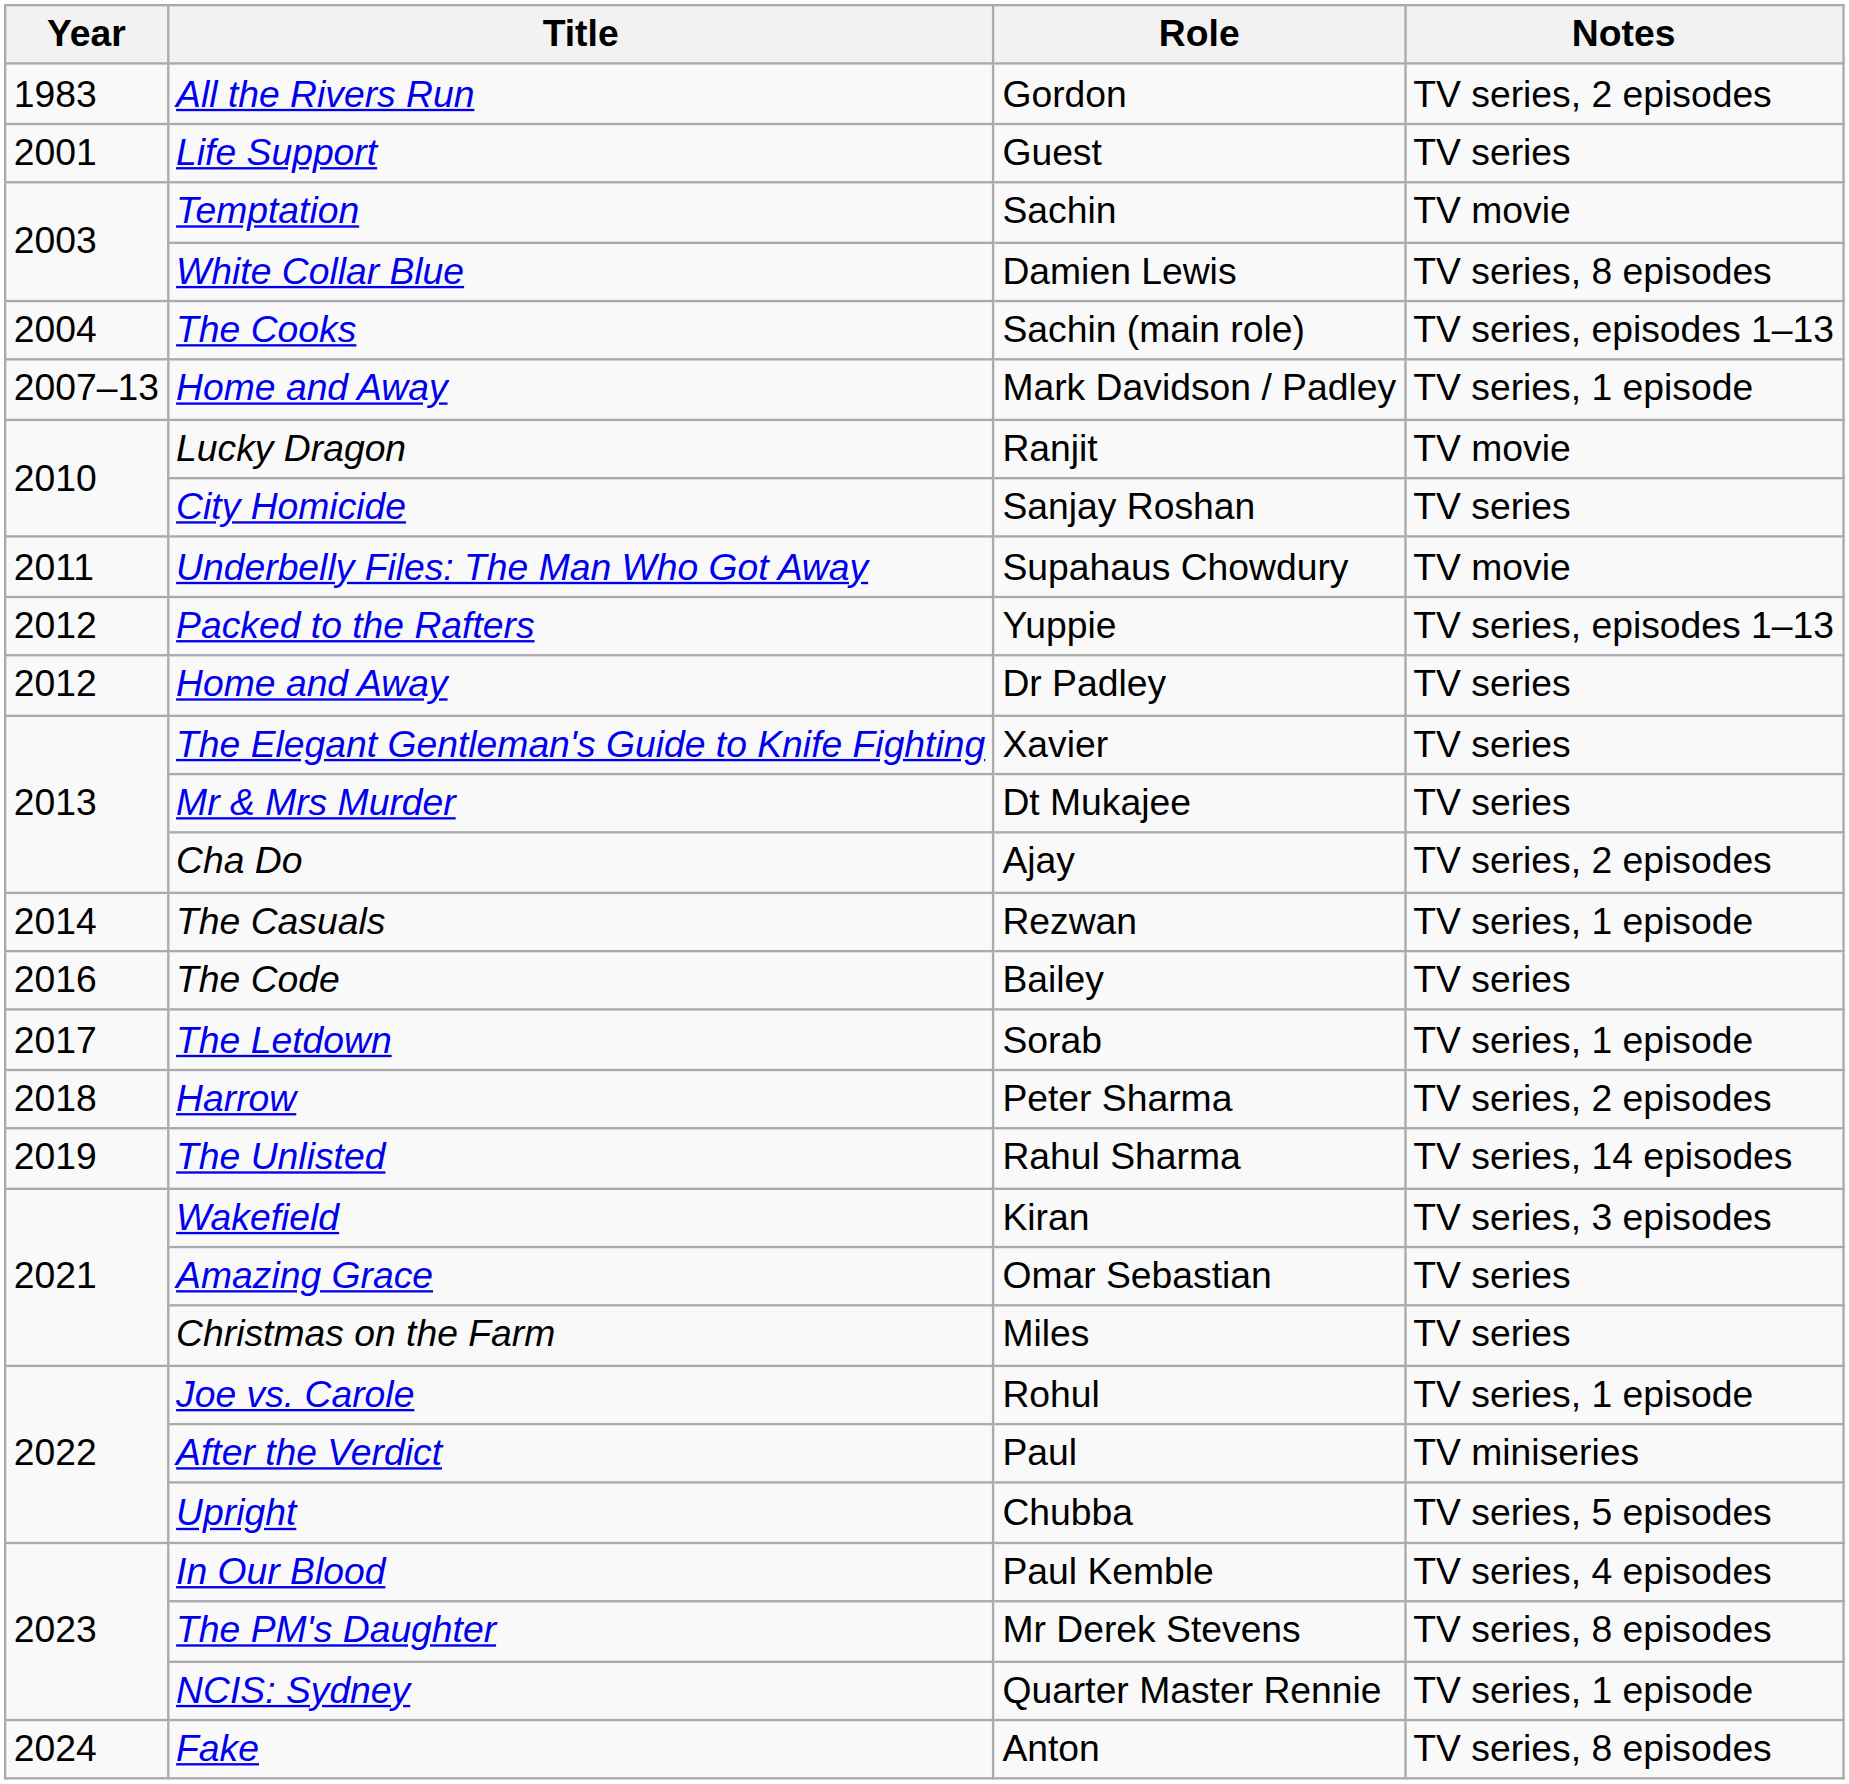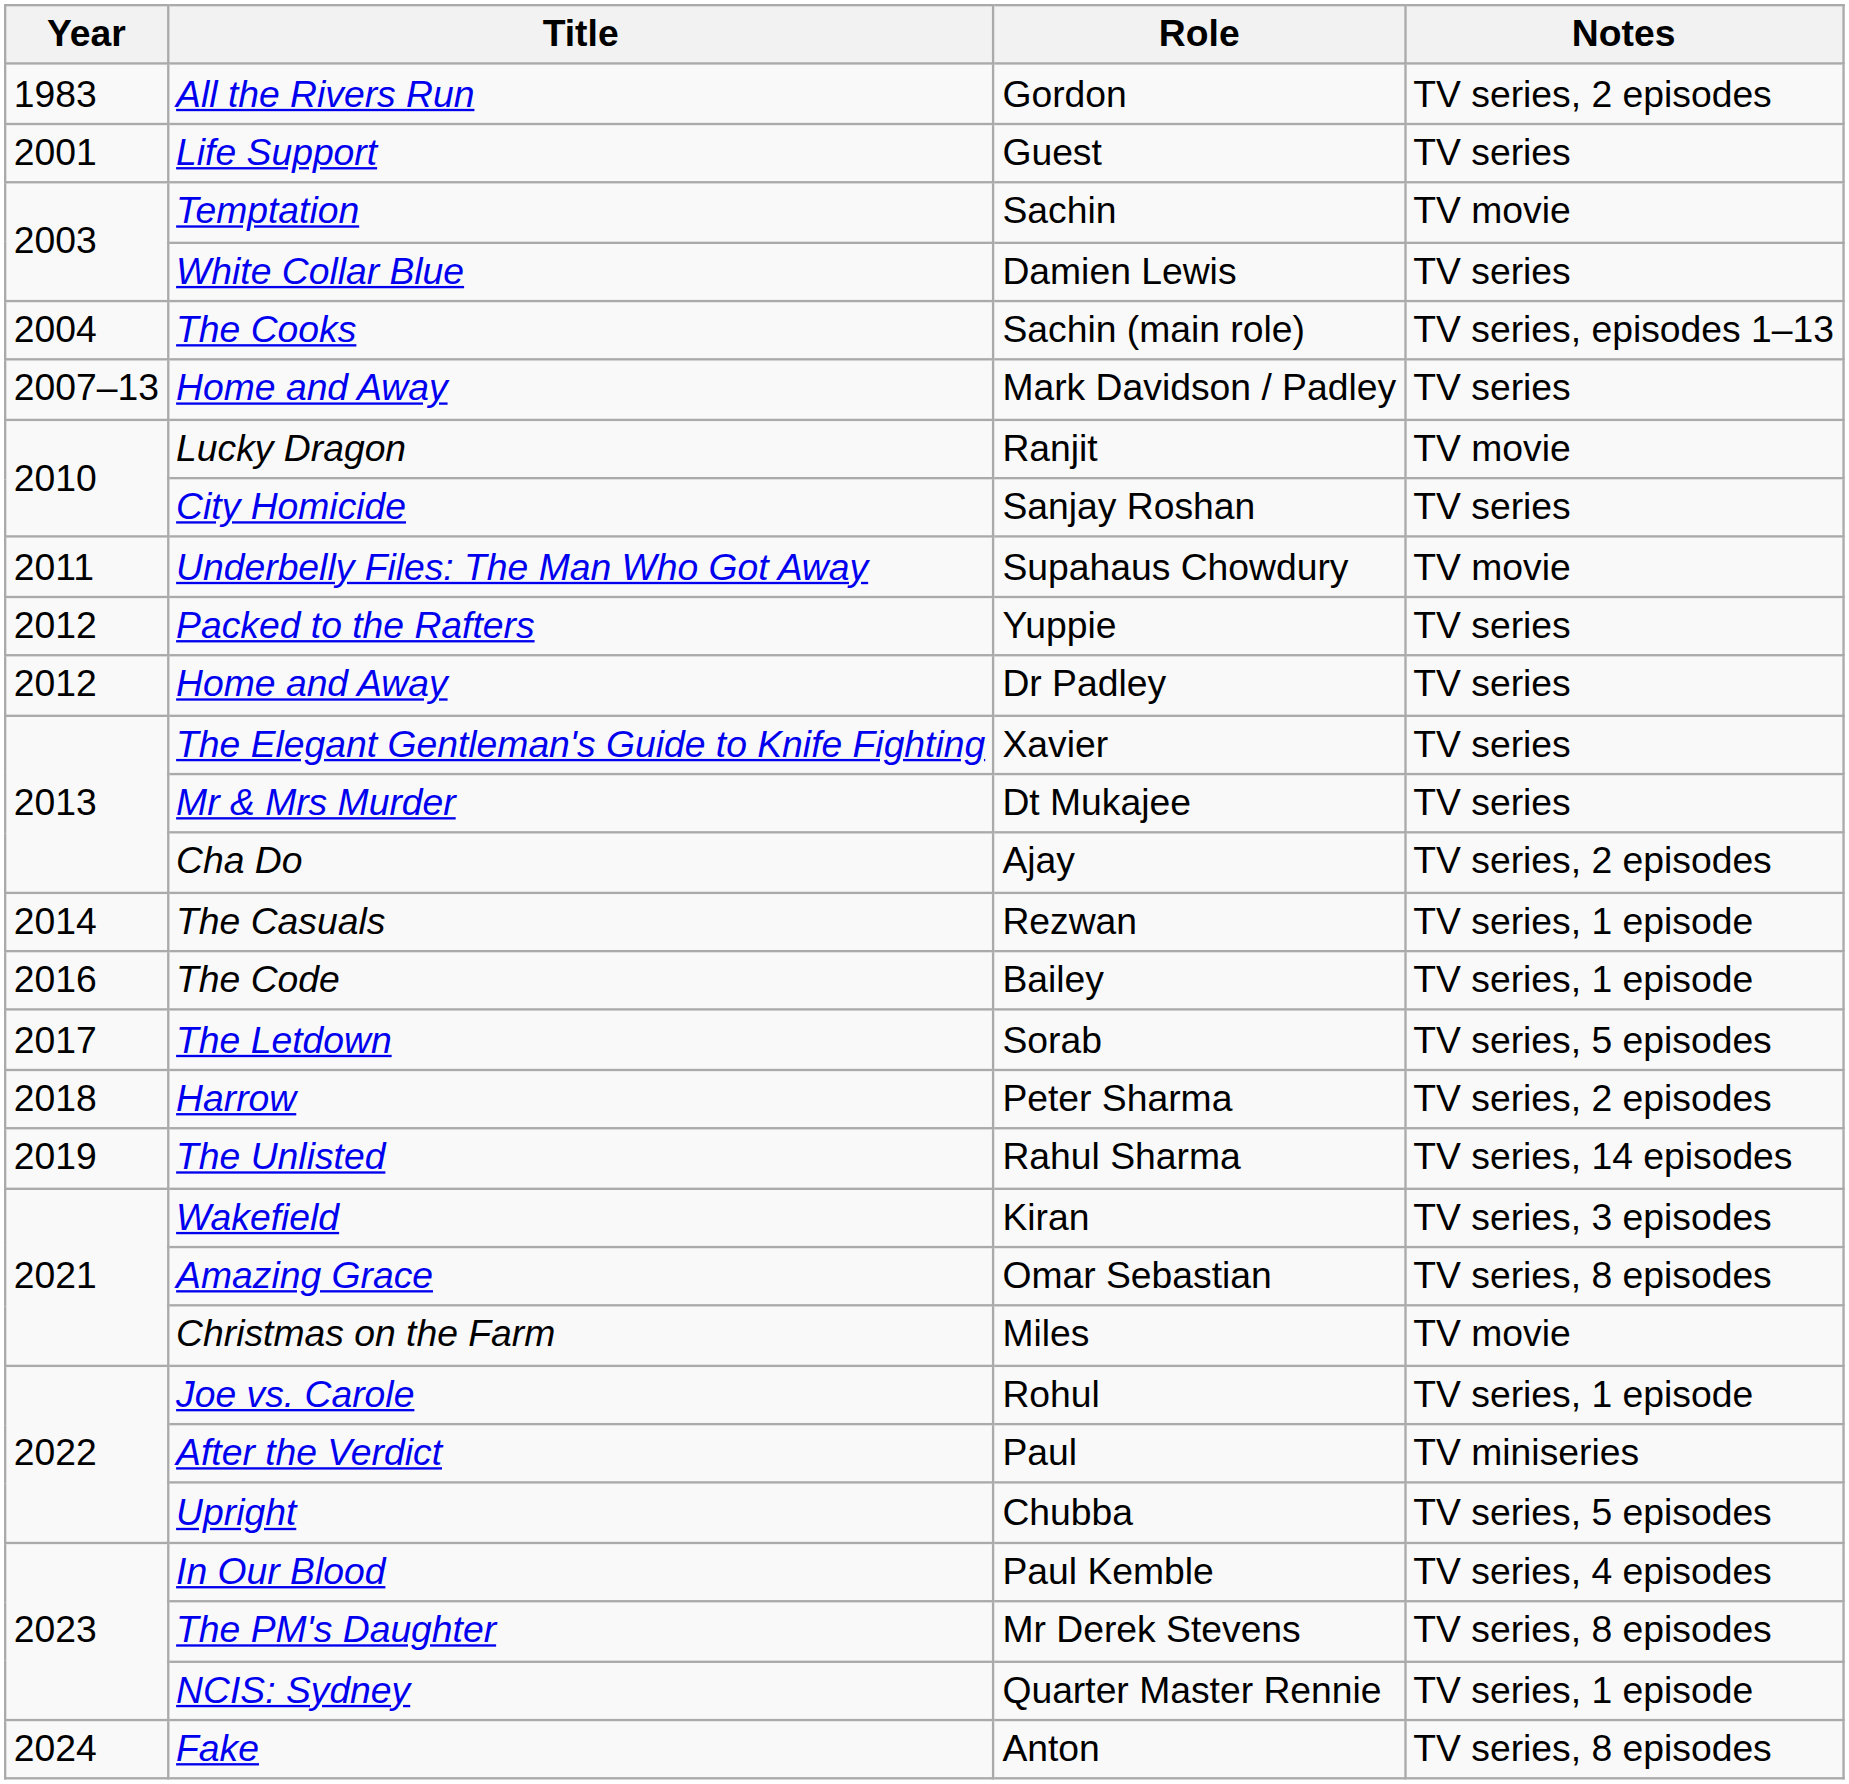 <table class="wikitable sortable">
 <tr>
 <th>Year</th>
 <th>Title</th>
 <th>Role</th>
 <th>Notes</th>
 </tr>
 <tr>
 <td>1983</td>
 <td><em><a href='#'>All the Rivers Run</a></em></td>
 <td>Gordon</td>
 <td>TV series, 2 episodes</td>
 </tr>
 <tr>
 <td>2001</td>
 <td><em><a href='#'>Life Support</a></em></td>
 <td>Guest</td>
 <td>TV series</td>
 </tr>
 <tr>
 <td rowspan="2">2003</td>
 <td><em><a href='#'>Temptation</a></em></td>
 <td>Sachin</td>
 <td>TV movie</td>
 </tr>
 <tr>
 <td><em><a href='#'>White Collar Blue</a></em></td>
 <td>Damien Lewis</td>
-<td>TV series, 8 episodes</td>
+<td>TV series</td>
 </tr>
 <tr>
 <td>2004</td>
 <td><em><a href='#'>The Cooks</a></em></td>
 <td>Sachin (main role)</td>
 <td>TV series, episodes 1–13</td>
 </tr>
 <tr>
 <td>2007–13</td>
 <td><em><a href='#'>Home and Away</a></em></td>
 <td>Mark Davidson / Padley</td>
-<td>TV series, 1 episode</td>
+<td>TV series</td>
 </tr>
 <tr>
 <td rowspan="2">2010</td>
 <td><em>Lucky Dragon</em></td>
 <td>Ranjit</td>
 <td>TV movie</td>
 </tr>
 <tr>
 <td><em><a href='#'>City Homicide</a></em></td>
 <td>Sanjay Roshan</td>
 <td>TV series</td>
 </tr>
 <tr>
 <td>2011</td>
 <td><em><a href='#'>Underbelly Files: The Man Who Got Away</a></em></td>
 <td>Supahaus Chowdury</td>
 <td>TV movie</td>
 </tr>
 <tr>
 <td>2012</td>
 <td><em><a href='#'>Packed to the Rafters</a></em></td>
 <td>Yuppie</td>
-<td>TV series, episodes 1–13</td>
+<td>TV series</td>
 </tr>
 <tr>
 <td>2012</td>
 <td><em><a href='#'>Home and Away</a></em></td>
 <td>Dr Padley</td>
 <td>TV series</td>
 </tr>
 <tr>
 <td rowspan="3">2013</td>
 <td><em><a href='#'>The Elegant Gentleman's Guide to Knife Fighting</a></em></td>
 <td>Xavier</td>
 <td>TV series</td>
 </tr>
 <tr>
 <td><em><a href='#'>Mr & Mrs Murder</a></em></td>
 <td>Dt Mukajee</td>
 <td>TV series</td>
 </tr>
 <tr>
 <td><em>Cha Do</em></td>
 <td>Ajay</td>
 <td>TV series, 2 episodes</td>
 </tr>
 <tr>
 <td>2014</td>
 <td><em>The Casuals</em></td>
 <td>Rezwan</td>
 <td>TV series, 1 episode</td>
 </tr>
 <tr>
 <td>2016</td>
 <td><em>The Code</em></td>
 <td>Bailey</td>
-<td>TV series</td>
+<td>TV series, 1 episode</td>
 </tr>
 <tr>
 <td>2017</td>
 <td><em><a href='#'>The Letdown</a></em></td>
 <td>Sorab</td>
-<td>TV series, 1 episode</td>
+<td>TV series, 5 episodes</td>
 </tr>
 <tr>
 <td>2018</td>
 <td><em><a href='#'>Harrow</a></em></td>
 <td>Peter Sharma</td>
 <td>TV series, 2 episodes</td>
 </tr>
 <tr>
 <td>2019</td>
 <td><em><a href='#'>The Unlisted</a></em></td>
 <td>Rahul Sharma</td>
 <td>TV series, 14 episodes</td>
 </tr>
 <tr>
 <td rowspan="3">2021</td>
 <td><em><a href='#'>Wakefield</a></em></td>
 <td>Kiran</td>
 <td>TV series, 3 episodes</td>
 </tr>
 <tr>
 <td><em><a href='#'>Amazing Grace</a></em></td>
 <td>Omar Sebastian</td>
-<td>TV series</td>
+<td>TV series, 8 episodes</td>
 </tr>
 <tr>
 <td><em>Christmas on the Farm</em></td>
 <td>Miles</td>
-<td>TV series</td>
+<td>TV movie</td>
 </tr>
 <tr>
 <td rowspan="3">2022</td>
 <td><em><a href='#'>Joe vs. Carole</a></em></td>
 <td>Rohul</td>
 <td>TV series, 1 episode</td>
 </tr>
 <tr>
 <td><em><a href='#'>After the Verdict</a></em></td>
 <td>Paul</td>
 <td>TV miniseries</td>
 </tr>
 <tr>
 <td><em><a href='#'>Upright</a></em></td>
 <td>Chubba</td>
 <td>TV series, 5 episodes</td>
 </tr>
 <tr>
 <td rowspan="3">2023</td>
 <td><em><a href='#'>In Our Blood</a></em></td>
 <td>Paul Kemble</td>
 <td>TV series, 4 episodes</td>
 </tr>
 <tr>
 <td><em><a href='#'>The PM's Daughter</a></em></td>
 <td>Mr Derek Stevens</td>
 <td>TV series, 8 episodes</td>
 </tr>
 <tr>
 <td><em><a href='#'>NCIS: Sydney</a></em></td>
 <td>Quarter Master Rennie</td>
 <td>TV series, 1 episode</td>
 </tr>
 <tr>
 <td>2024</td>
 <td><em><a href='#'>Fake</a></em></td>
 <td>Anton</td>
 <td>TV series, 8 episodes</td>
 </tr>
 </table>
